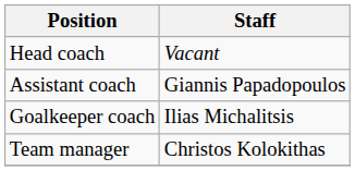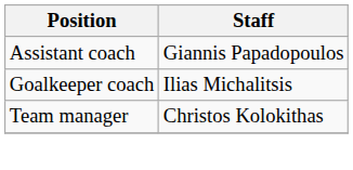 <table class="wikitable">
 <tr>
 <th>Position</th>
 <th>Staff</th>
-</tr>
-<tr>
-<td>Head coach</td>
-<td><em>Vacant</em></td>
 </tr>
 <tr>
 <td>Assistant coach</td>
 <td> Giannis Papadopoulos</td>
 </tr>
 <tr>
 <td>Goalkeeper coach</td>
 <td> Ilias Michalitsis</td>
 </tr>
 <tr>
 <td>Team manager</td>
 <td> Christos Kolokithas</td>
 </tr>
 <tr>
 </tr>
 </table>
